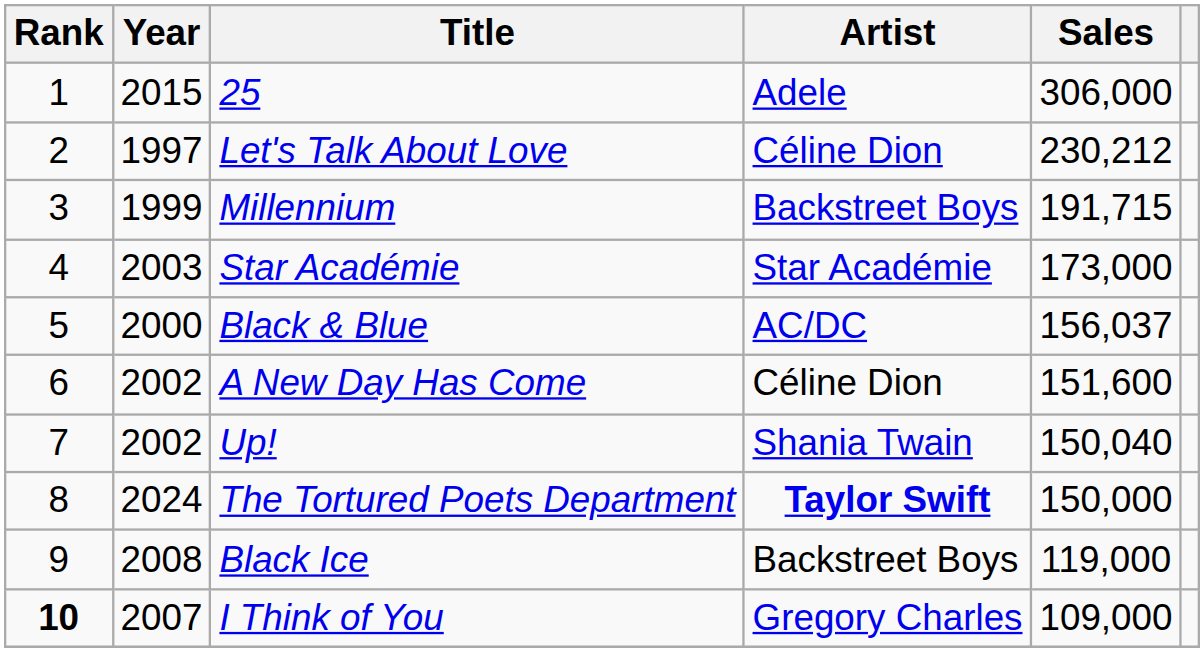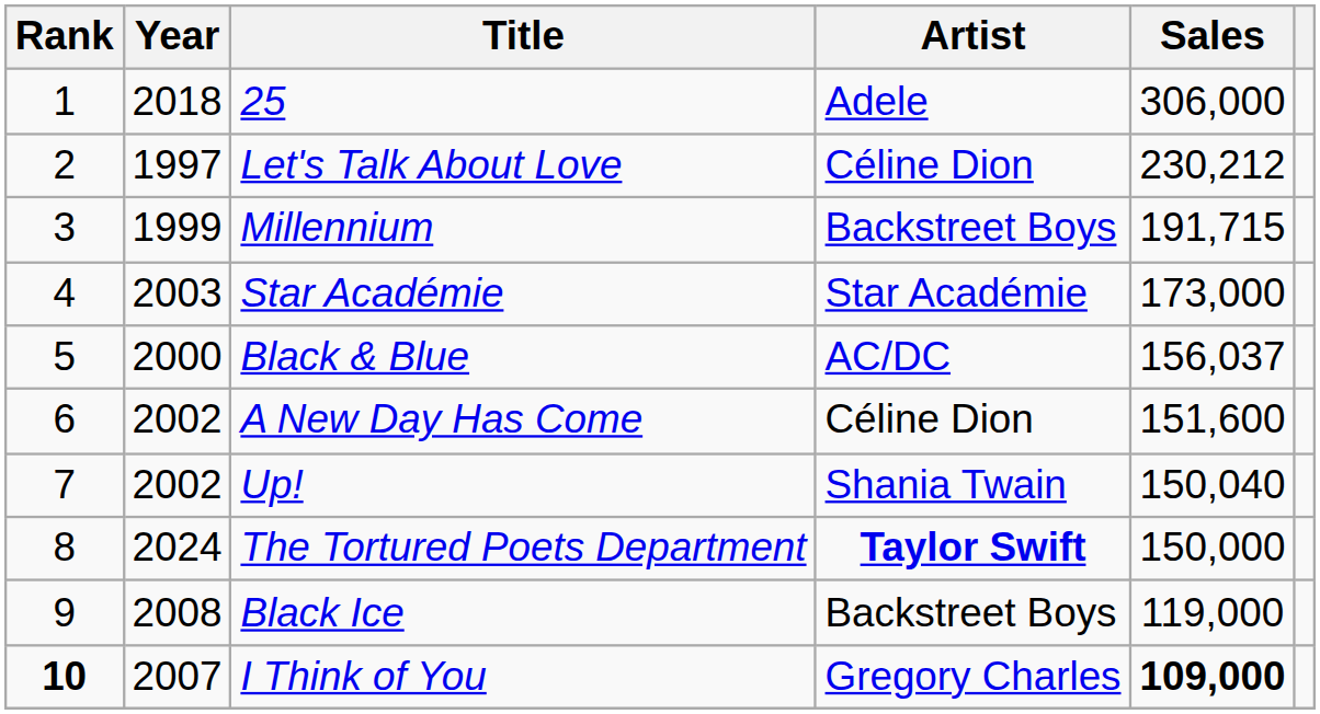 <table class="wikitable sortable" style="text-align: center;">
 <tr>
 <th>Rank</th>
 <th>Year</th>
 <th>Title</th>
 <th>Artist</th>
 <th>Sales</th>
 <th></th>
 </tr>
 <tr>
 <td>1</td>
-<td>2015</td>
+<td>2018</td>
 <td style="text-align: left;"><em><a href='#'>25</a></em></td>
 <td style="text-align: left;"><a href='#'>Adele</a></td>
 <td>306,000</td>
 <td></td>
 </tr>
 <tr>
 <td>2</td>
 <td>1997</td>
 <td style="text-align: left;"><em><a href='#'>Let's Talk About Love</a></em></td>
 <td style="text-align: left;"><a href='#'>Céline Dion</a></td>
 <td>230,212</td>
 <td></td>
 </tr>
 <tr>
 <td>3</td>
 <td>1999</td>
 <td style="text-align: left;"><em><a href='#'>Millennium</a></em></td>
 <td style="text-align: left;"><a href='#'>Backstreet Boys</a></td>
 <td>191,715</td>
 <td></td>
 </tr>
 <tr>
 <td>4</td>
 <td>2003</td>
 <td style="text-align: left;"><em><a href='#'>Star Académie</a></em></td>
 <td style="text-align: left;"><a href='#'>Star Académie</a></td>
 <td>173,000</td>
 <td></td>
 </tr>
 <tr>
 <td>5</td>
 <td>2000</td>
 <td style="text-align: left;"><em><a href='#'>Black & Blue</a></em></td>
 <td style="text-align: left;"><a href='#'>AC/DC</a></td>
 <td>156,037</td>
 <td></td>
 </tr>
 <tr>
 <td>6</td>
 <td>2002</td>
 <td style="text-align: left;"><em><a href='#'>A New Day Has Come</a></em></td>
 <td style="text-align: left;">Céline Dion</td>
 <td>151,600</td>
 <td></td>
 </tr>
 <tr>
 <td>7</td>
 <td>2002</td>
 <td style="text-align: left;"><em><a href='#'>Up!</a></em></td>
 <td style="text-align: left;"><a href='#'>Shania Twain</a></td>
 <td>150,040</td>
 <td></td>
 </tr>
 <tr>
 <td>8</td>
 <td>2024</td>
 <td><em><a href='#'>The Tortured Poets Department</a></em></td>
 <td><strong><a href='#'>Taylor Swift</a></strong></td>
 <td>150,000</td>
 <td></td>
 </tr>
 <tr>
 <td>9</td>
 <td>2008</td>
 <td style="text-align: left;"><em><a href='#'>Black Ice</a></em></td>
 <td style="text-align: left;">Backstreet Boys</td>
 <td>119,000</td>
 <td></td>
 </tr>
 <tr>
 <td><strong>10</strong></td>
 <td>2007</td>
 <td style="text-align: left;"><em><a href='#'>I Think of You</a></em></td>
 <td style="text-align: left;"><a href='#'>Gregory Charles</a></td>
-<td>109,000</td>
+<td><strong>109,000</strong></td>
 <td></td>
 </tr>
 <tr>
 </tr>
 </table>
